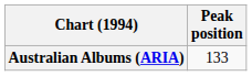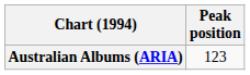 <table class="wikitable sortable plainrowheaders" style="text-align:center">
 <tr>
 <th scope="col">Chart (1994)</th>
 <th scope="col">Peak<br>position</th>
 </tr>
 <tr>
 <th scope="row">Australian Albums (<a href='#'>ARIA</a>)</th>
-<td align="center">133</td>
+<td align="center">123</td>
 </tr>
 </table>
